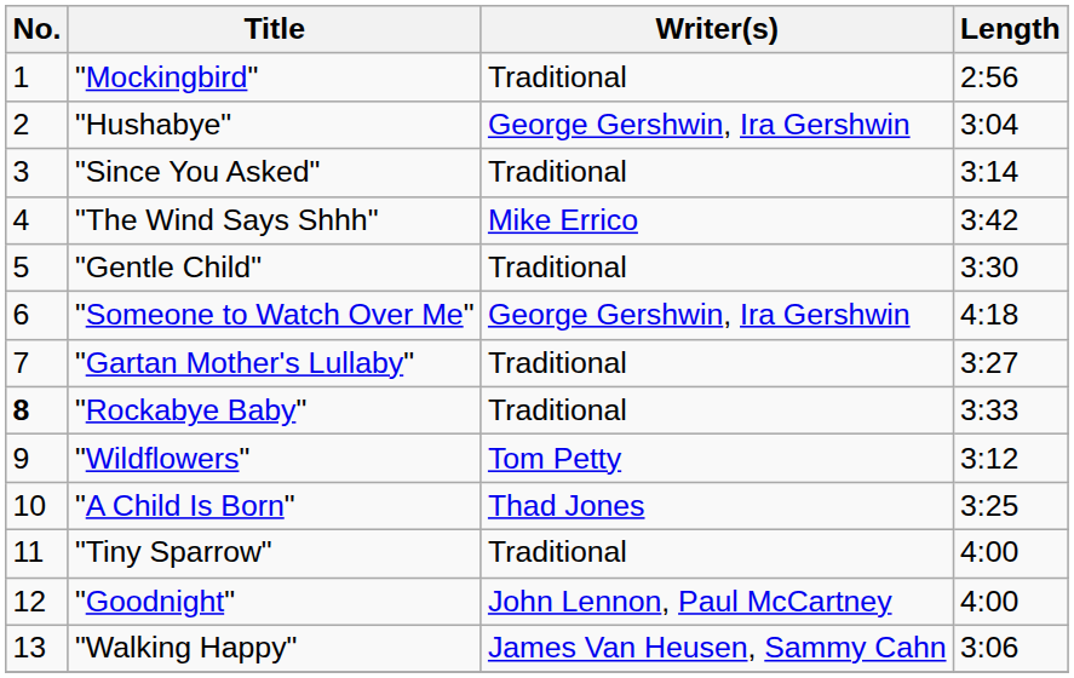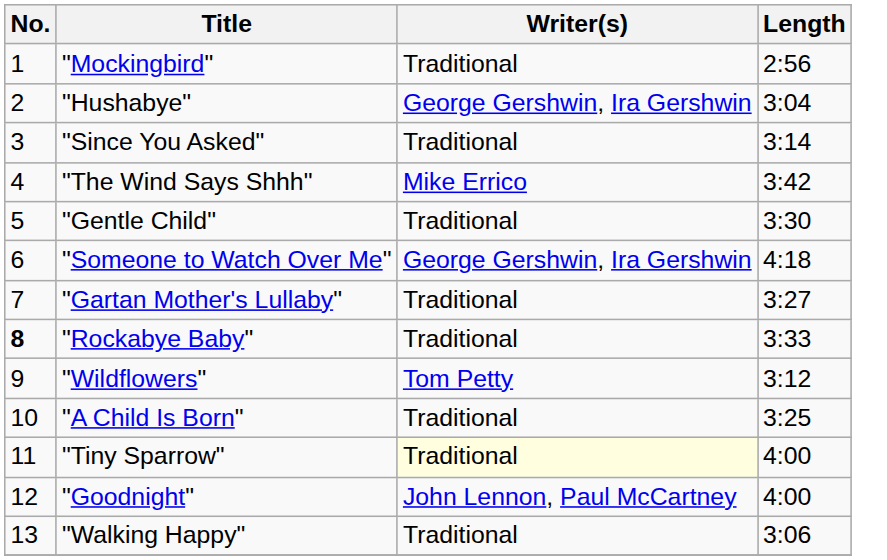 <table class="wikitable">
 <tr>
 <th>No.</th>
 <th>Title</th>
 <th>Writer(s)</th>
 <th>Length</th>
 </tr>
 <tr>
 <td>1</td>
 <td>"<a href='#'>Mockingbird</a>"</td>
 <td>Traditional</td>
 <td>2:56</td>
 </tr>
 <tr>
 <td>2</td>
 <td>"Hushabye"</td>
 <td><a href='#'>George Gershwin</a>, <a href='#'>Ira Gershwin</a></td>
 <td>3:04</td>
 </tr>
 <tr>
 <td>3</td>
 <td>"Since You Asked"</td>
 <td>Traditional</td>
 <td>3:14</td>
 </tr>
 <tr>
 <td>4</td>
 <td>"The Wind Says Shhh"</td>
 <td><a href='#'>Mike Errico</a></td>
 <td>3:42</td>
 </tr>
 <tr>
 <td>5</td>
 <td>"Gentle Child"</td>
 <td>Traditional</td>
 <td>3:30</td>
 </tr>
 <tr>
 <td>6</td>
 <td>"<a href='#'>Someone to Watch Over Me</a>"</td>
 <td><a href='#'>George Gershwin</a>, <a href='#'>Ira Gershwin</a></td>
 <td>4:18</td>
 </tr>
 <tr>
 <td>7</td>
 <td>"<a href='#'>Gartan Mother's Lullaby</a>"</td>
 <td>Traditional</td>
 <td>3:27</td>
 </tr>
 <tr>
 <td><strong>8</strong></td>
 <td>"<a href='#'>Rockabye Baby</a>"</td>
 <td>Traditional</td>
 <td>3:33</td>
 </tr>
 <tr>
 <td>9</td>
 <td>"<a href='#'>Wildflowers</a>"</td>
 <td><a href='#'>Tom Petty</a></td>
 <td>3:12</td>
 </tr>
 <tr>
 <td>10</td>
 <td>"<a href='#'>A Child Is Born</a>"</td>
-<td><a href='#'>Thad Jones</a></td>
+<td>Traditional</td>
 <td>3:25</td>
 </tr>
 <tr>
 <td>11</td>
 <td>"Tiny Sparrow"</td>
-<td>Traditional</td>
+<td style="background: lightyellow;">Traditional</td>
 <td>4:00</td>
 </tr>
 <tr>
 <td>12</td>
 <td>"<a href='#'>Goodnight</a>"</td>
 <td><a href='#'>John Lennon</a>, <a href='#'>Paul McCartney</a></td>
 <td>4:00</td>
 </tr>
 <tr>
 <td>13</td>
 <td>"Walking Happy"</td>
-<td><a href='#'>James Van Heusen</a>, <a href='#'>Sammy Cahn</a></td>
+<td>Traditional</td>
 <td>3:06</td>
 </tr>
 <tr>
 </tr>
 </table>
